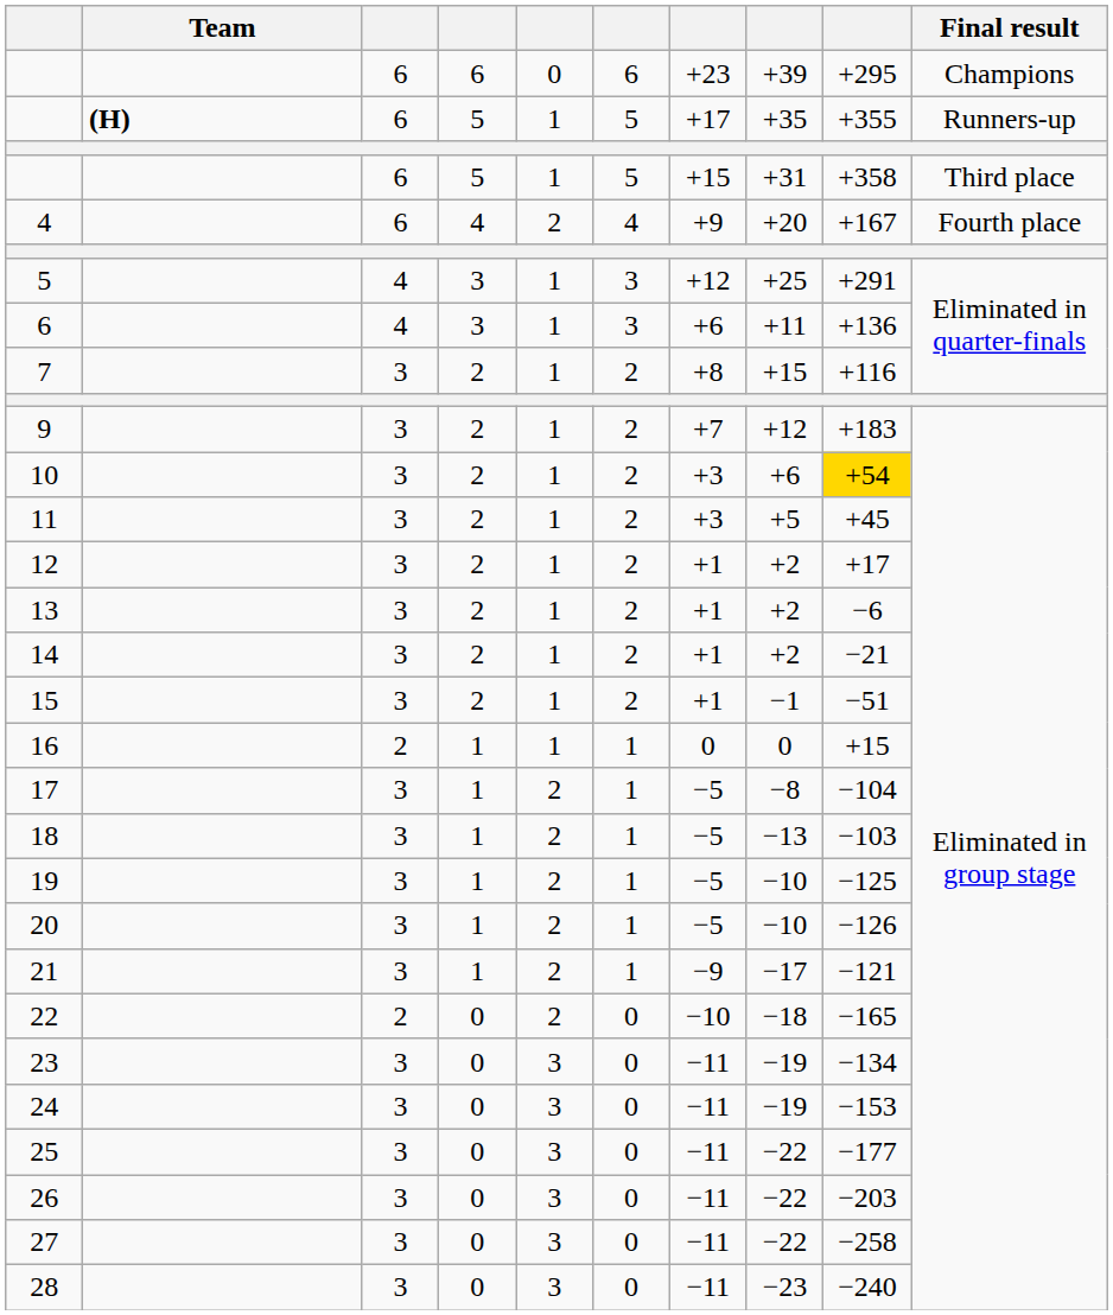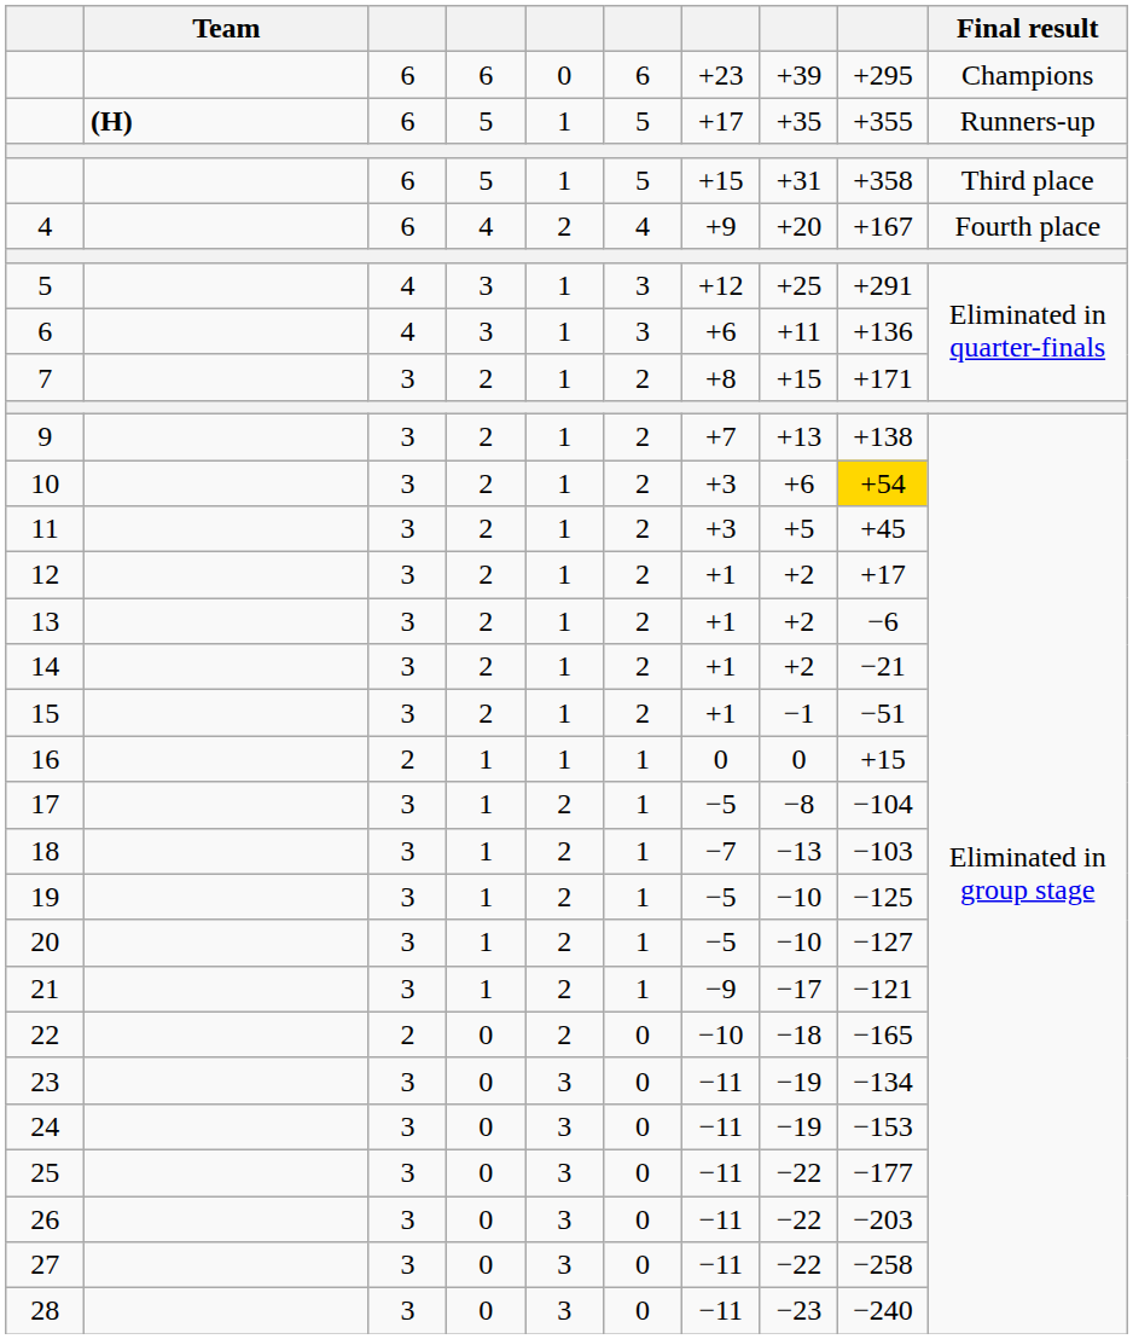 <table class=wikitable style="text-align:center;" width=620>
 <tr>
 <th width=5.5%></th>
 <th width=20%>Team</th>
 <th width=5.5%></th>
 <th width=5.5%></th>
 <th width=5.5%></th>
 <th width=5.5%></th>
 <th width=5.5%></th>
 <th width=5.5%></th>
 <th width=5.5%></th>
 <th width=14%>Final result</th>
 </tr>
 <tr>
 <td></td>
 <td align="left"></td>
 <td>6</td>
 <td>6</td>
 <td>0</td>
 <td>6</td>
 <td>+23</td>
 <td>+39</td>
 <td>+295</td>
 <td>Champions</td>
 </tr>
 <tr>
 <td></td>
 <td align="left"> <strong>(H)</strong></td>
 <td>6</td>
 <td>5</td>
 <td>1</td>
 <td>5</td>
 <td>+17</td>
 <td>+35</td>
 <td>+355</td>
 <td>Runners-up</td>
 </tr>
 <tr>
 <th colspan="10"></th>
 </tr>
 <tr>
 <td></td>
 <td align="left"></td>
 <td>6</td>
 <td>5</td>
 <td>1</td>
 <td>5</td>
 <td>+15</td>
 <td>+31</td>
 <td>+358</td>
 <td>Third place</td>
 </tr>
 <tr>
 <td>4</td>
 <td align="left"></td>
 <td>6</td>
 <td>4</td>
 <td>2</td>
 <td>4</td>
 <td>+9</td>
 <td>+20</td>
 <td>+167</td>
 <td>Fourth place</td>
 </tr>
 <tr>
 <th colspan="10"></th>
 </tr>
 <tr>
 <td>5</td>
 <td align="left"></td>
 <td>4</td>
 <td>3</td>
 <td>1</td>
 <td>3</td>
 <td>+12</td>
 <td>+25</td>
 <td>+291</td>
 <td rowspan="3">Eliminated in <a href='#'>quarter-finals</a></td>
 </tr>
 <tr>
 <td>6</td>
 <td align="left"></td>
 <td>4</td>
 <td>3</td>
 <td>1</td>
 <td>3</td>
 <td>+6</td>
 <td>+11</td>
 <td>+136</td>
 </tr>
 <tr>
 <td>7</td>
 <td align="left"></td>
 <td>3</td>
 <td>2</td>
 <td>1</td>
 <td>2</td>
 <td>+8</td>
 <td>+15</td>
-<td>+116</td>
+<td>+171</td>
 </tr>
 <tr>
 <th colspan="10"></th>
 </tr>
 <tr>
 <td>9</td>
 <td align="left"></td>
 <td>3</td>
 <td>2</td>
 <td>1</td>
 <td>2</td>
 <td>+7</td>
-<td>+12</td>
-<td>+183</td>
+<td>+13</td>
+<td>+138</td>
 <td rowspan="20">Eliminated in <a href='#'>group stage</a></td>
 </tr>
 <tr>
 <td>10</td>
 <td align="left"></td>
 <td>3</td>
 <td>2</td>
 <td>1</td>
 <td>2</td>
 <td>+3</td>
 <td>+6</td>
 <td style="background: gold;">+54</td>
 </tr>
 <tr>
 <td>11</td>
 <td align="left"></td>
 <td>3</td>
 <td>2</td>
 <td>1</td>
 <td>2</td>
 <td>+3</td>
 <td>+5</td>
 <td>+45</td>
 </tr>
 <tr>
 <td>12</td>
 <td align="left"></td>
 <td>3</td>
 <td>2</td>
 <td>1</td>
 <td>2</td>
 <td>+1</td>
 <td>+2</td>
 <td>+17</td>
 </tr>
 <tr>
 <td>13</td>
 <td align="left"></td>
 <td>3</td>
 <td>2</td>
 <td>1</td>
 <td>2</td>
 <td>+1</td>
 <td>+2</td>
 <td>−6</td>
 </tr>
 <tr>
 <td>14</td>
 <td align="left"></td>
 <td>3</td>
 <td>2</td>
 <td>1</td>
 <td>2</td>
 <td>+1</td>
 <td>+2</td>
 <td>−21</td>
 </tr>
 <tr>
 <td>15</td>
 <td align="left"></td>
 <td>3</td>
 <td>2</td>
 <td>1</td>
 <td>2</td>
 <td>+1</td>
 <td>−1</td>
 <td>−51</td>
 </tr>
 <tr>
 <td>16</td>
 <td align="left"></td>
 <td>2</td>
 <td>1</td>
 <td>1</td>
 <td>1</td>
 <td>0</td>
 <td>0</td>
 <td>+15</td>
 </tr>
 <tr>
 <td>17</td>
 <td align="left"></td>
 <td>3</td>
 <td>1</td>
 <td>2</td>
 <td>1</td>
 <td>−5</td>
 <td>−8</td>
 <td>−104</td>
 </tr>
 <tr>
 <td>18</td>
 <td align="left"></td>
 <td>3</td>
 <td>1</td>
 <td>2</td>
 <td>1</td>
-<td>−5</td>
+<td>−7</td>
 <td>−13</td>
 <td>−103</td>
 </tr>
 <tr>
 <td>19</td>
 <td align="left"></td>
 <td>3</td>
 <td>1</td>
 <td>2</td>
 <td>1</td>
 <td>−5</td>
 <td>−10</td>
 <td>−125</td>
 </tr>
 <tr>
 <td>20</td>
 <td align="left"></td>
 <td>3</td>
 <td>1</td>
 <td>2</td>
 <td>1</td>
 <td>−5</td>
 <td>−10</td>
-<td>−126</td>
+<td>−127</td>
 </tr>
 <tr>
 <td>21</td>
 <td align="left"></td>
 <td>3</td>
 <td>1</td>
 <td>2</td>
 <td>1</td>
 <td>−9</td>
 <td>−17</td>
 <td>−121</td>
 </tr>
 <tr>
 <td>22</td>
 <td align="left"></td>
 <td>2</td>
 <td>0</td>
 <td>2</td>
 <td>0</td>
 <td>−10</td>
 <td>−18</td>
 <td>−165</td>
 </tr>
 <tr>
 <td>23</td>
 <td align="left"></td>
 <td>3</td>
 <td>0</td>
 <td>3</td>
 <td>0</td>
 <td>−11</td>
 <td>−19</td>
 <td>−134</td>
 </tr>
 <tr>
 <td>24</td>
 <td align="left"></td>
 <td>3</td>
 <td>0</td>
 <td>3</td>
 <td>0</td>
 <td>−11</td>
 <td>−19</td>
 <td>−153</td>
 </tr>
 <tr>
 <td>25</td>
 <td align="left"></td>
 <td>3</td>
 <td>0</td>
 <td>3</td>
 <td>0</td>
 <td>−11</td>
 <td>−22</td>
 <td>−177</td>
 </tr>
 <tr>
 <td>26</td>
 <td align="left"></td>
 <td>3</td>
 <td>0</td>
 <td>3</td>
 <td>0</td>
 <td>−11</td>
 <td>−22</td>
 <td>−203</td>
 </tr>
 <tr>
 <td>27</td>
 <td align="left"></td>
 <td>3</td>
 <td>0</td>
 <td>3</td>
 <td>0</td>
 <td>−11</td>
 <td>−22</td>
 <td>−258</td>
 </tr>
 <tr>
 <td>28</td>
 <td align="left"></td>
 <td>3</td>
 <td>0</td>
 <td>3</td>
 <td>0</td>
 <td>−11</td>
 <td>−23</td>
 <td>−240</td>
 </tr>
 </table>
